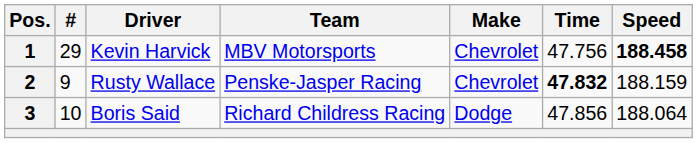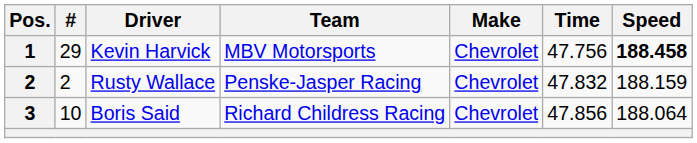 <table class="wikitable" style="font-size:95%">
 <tr>
 <th>Pos.</th>
 <th>#</th>
 <th>Driver</th>
 <th>Team</th>
 <th>Make</th>
 <th>Time</th>
 <th>Speed</th>
 </tr>
 <tr>
 <th>1</th>
 <td>29</td>
 <td><a href='#'>Kevin Harvick</a></td>
 <td><a href='#'>MBV Motorsports</a></td>
 <td><a href='#'>Chevrolet</a></td>
 <td>47.756</td>
 <td><strong>188.458</strong></td>
 </tr>
 <tr>
 <th>2</th>
-<td>9</td>
+<td>2</td>
 <td><a href='#'>Rusty Wallace</a></td>
 <td><a href='#'>Penske-Jasper Racing</a></td>
 <td><a href='#'>Chevrolet</a></td>
-<td><strong>47.832</strong></td>
+<td>47.832</td>
 <td>188.159</td>
 </tr>
 <tr>
 <th>3</th>
 <td>10</td>
 <td><a href='#'>Boris Said</a></td>
 <td><a href='#'>Richard Childress Racing</a></td>
-<td><a href='#'>Dodge</a></td>
+<td><a href='#'>Chevrolet</a></td>
 <td>47.856</td>
 <td>188.064</td>
 </tr>
 <tr>
 <th colspan="7"></th>
 </tr>
 </table>
